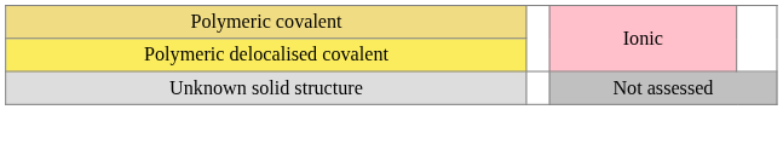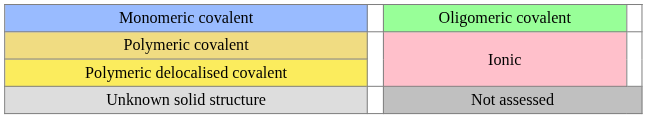 <table border = 2 cellpadding = 4 style = "margin-left:auto;margin-right:auto;text-align:center;border:1px solid gray;border-collapse:collapse;width:50%;font-size:100%;">
 <tr>
+</tr>
+<tr>
+<td style = "background:#99bbff">Monomeric covalent</td>
+<td></td>
+<td style = "background:#98FF98">Oligomeric covalent</td>
+<td></td>
 </tr>
 <tr>
 <td style = "background:#F0DC82">Polymeric covalent</td>
 <td rowspan = "2"></td>
 <td rowspan = "2" style = "background:pink">Ionic</td>
 <td rowspan = "2"></td>
 </tr>
 <tr>
 <td style = "background:#FBEC5D">Polymeric delocalised covalent</td>
 </tr>
 <tr>
 <td style = "background:#ddd">Unknown solid structure</td>
 <td></td>
 <td colspan = 2 style = "background:silver">Not assessed</td>
 </tr>
 </table>
